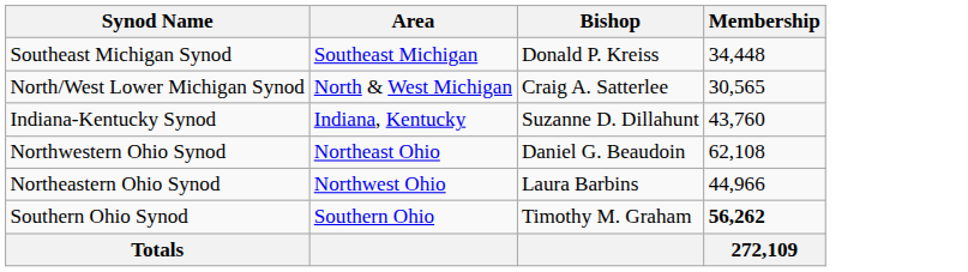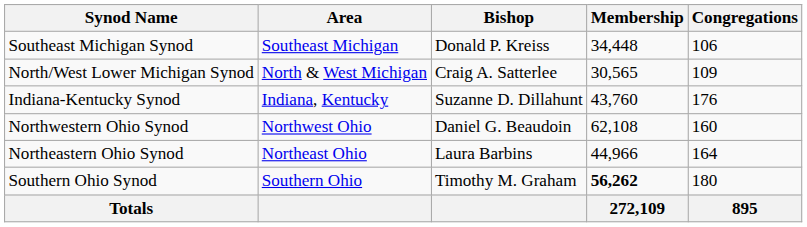 <table class="wikitable sortable">
 <tr>
 <th>Synod Name</th>
 <th>Area</th>
 <th>Bishop</th>
 <th>Membership</th>
+<th>Congregations</th>
 </tr>
 <tr>
 <td>Southeast Michigan Synod</td>
 <td><a href='#'>Southeast Michigan</a></td>
 <td>Donald P. Kreiss</td>
 <td>34,448</td>
+<td>106</td>
 </tr>
 <tr>
 <td>North/West Lower Michigan Synod</td>
 <td><a href='#'>North</a> & <a href='#'>West Michigan</a></td>
 <td>Craig A. Satterlee</td>
 <td>30,565</td>
+<td>109</td>
 </tr>
 <tr>
 <td>Indiana-Kentucky Synod</td>
 <td><a href='#'>Indiana</a>, <a href='#'>Kentucky</a></td>
 <td>Suzanne D. Dillahunt</td>
 <td>43,760</td>
+<td>176</td>
 </tr>
 <tr>
 <td>Northwestern Ohio Synod</td>
-<td><a href='#'>Northeast Ohio</a></td>
+<td><a href='#'>Northwest Ohio</a></td>
 <td>Daniel G. Beaudoin</td>
 <td>62,108</td>
+<td>160</td>
 </tr>
 <tr>
 <td>Northeastern Ohio Synod</td>
-<td><a href='#'>Northwest Ohio</a></td>
+<td><a href='#'>Northeast Ohio</a></td>
 <td>Laura Barbins</td>
 <td>44,966</td>
+<td>164</td>
 </tr>
 <tr>
 <td>Southern Ohio Synod</td>
 <td><a href='#'>Southern Ohio</a></td>
 <td>Timothy M. Graham</td>
 <td><strong>56,262</strong></td>
+<td>180</td>
 </tr>
 <tr>
 <th>Totals</th>
 <th></th>
 <th></th>
 <th>272,109</th>
+<th>895</th>
 </tr>
 </table>
